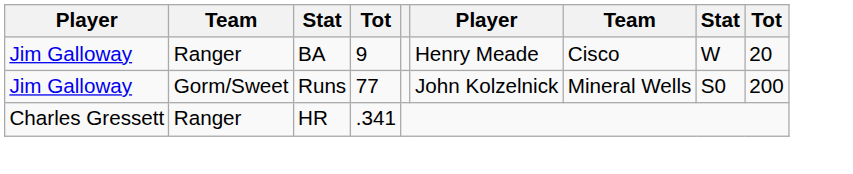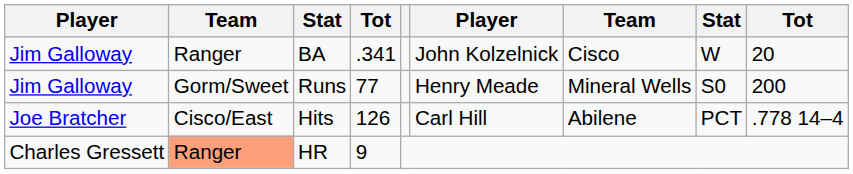 <table class="wikitable">
 <tr>
 <th>Player</th>
 <th>Team</th>
 <th>Stat</th>
 <th>Tot</th>
 <th></th>
 <th>Player</th>
 <th>Team</th>
 <th>Stat</th>
 <th>Tot</th>
 </tr>
 <tr>
 <td><a href='#'>Jim Galloway</a></td>
 <td>Ranger</td>
 <td>BA</td>
-<td>9</td>
+<td>.341</td>
 <td></td>
-<td>Henry Meade</td>
+<td>John Kolzelnick</td>
 <td>Cisco</td>
 <td>W</td>
 <td>20</td>
 </tr>
 <tr>
 <td><a href='#'>Jim Galloway</a></td>
 <td>Gorm/Sweet</td>
 <td>Runs</td>
 <td>77</td>
 <td></td>
-<td>John Kolzelnick</td>
+<td>Henry Meade</td>
 <td>Mineral Wells</td>
 <td>S0</td>
 <td>200</td>
 </tr>
 <tr>
+<td><a href='#'>Joe Bratcher</a></td>
+<td>Cisco/East</td>
+<td>Hits</td>
+<td>126</td>
+<td></td>
+<td>Carl Hill</td>
+<td>Abilene</td>
+<td>PCT</td>
+<td>.778 14–4</td>
+</tr>
+<tr>
 <td>Charles Gressett</td>
-<td>Ranger</td>
+<td style="background: lightsalmon;">Ranger</td>
 <td>HR</td>
-<td>.341</td>
+<td>9</td>
 </tr>
 </table>
